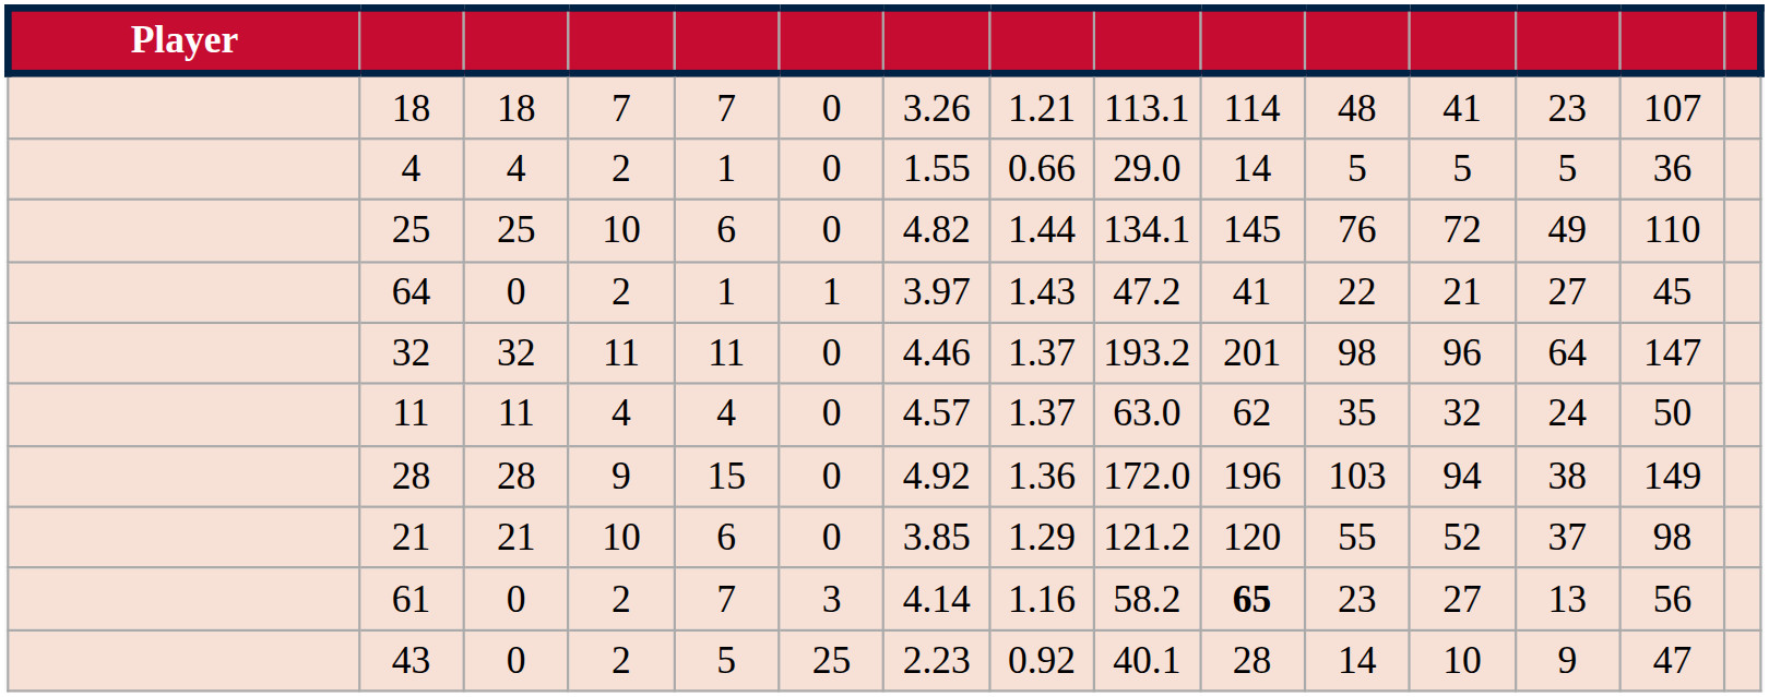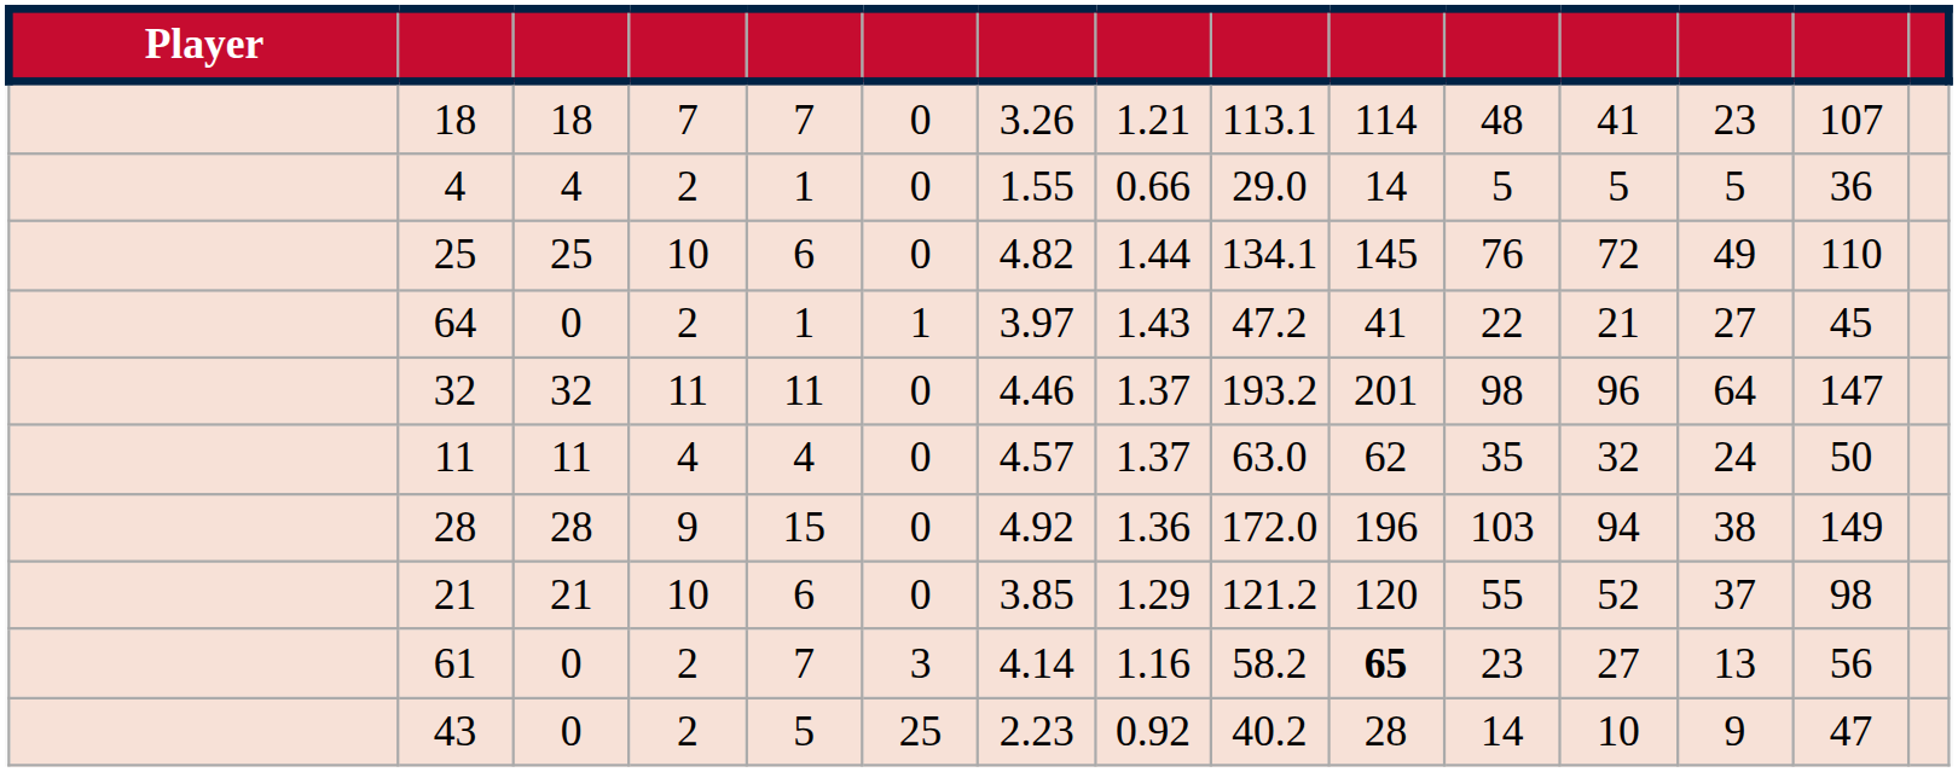 <table class="wikitable sortable">
 <tr>
 <th style="background:#c60c30; width:20%; color:#fff; border-top: 3px solid #024; border-bottom: 3px solid #024; border-left: 3px solid #024;">Player</th>
 <th style="background:#c60c30; width:6%; color:#fff; border-top: 3px solid #024; border-bottom: 3px solid #024;"></th>
 <th style="background:#c60c30; width:6%; color:#fff; border-top: 3px solid #024; border-bottom: 3px solid #024;"></th>
 <th style="background:#c60c30; width:6%; color:#fff; border-top: 3px solid #024; border-bottom: 3px solid #024;"></th>
 <th style="background:#c60c30; width:6%; color:#fff; border-top: 3px solid #024; border-bottom: 3px solid #024;"></th>
 <th style="background:#c60c30; width:6%; color:#fff; border-top: 3px solid #024; border-bottom: 3px solid #024;"></th>
 <th style="background:#c60c30; width:6%; color:#fff; border-top: 3px solid #024; border-bottom: 3px solid #024;"></th>
 <th style="background:#c60c30; width:6%; color:#fff; border-top: 3px solid #024; border-bottom: 3px solid #024;"></th>
 <th style="background:#c60c30; width:6%; color:#fff; border-top: 3px solid #024; border-bottom: 3px solid #024;"></th>
 <th style="background:#c60c30; width:6%; color:#fff; border-top: 3px solid #024; border-bottom: 3px solid #024;"></th>
 <th style="background:#c60c30; width:6%; color:#fff; border-top: 3px solid #024; border-bottom: 3px solid #024;"></th>
 <th style="background:#c60c30; width:6%; color:#fff; border-top: 3px solid #024; border-bottom: 3px solid #024;"></th>
 <th style="background:#c60c30; width:6%; color:#fff; border-top: 3px solid #024; border-bottom: 3px solid #024;"></th>
 <th style="background:#c60c30; width:6%; color:#fff; border-top: 3px solid #024; border-bottom: 3px solid #024;"></th>
 <th style="background:#c60c30; width:6%; color:#fff; border-top: 3px solid #024; border-bottom: 3px solid #024; border-right: 3px solid #024;"></th>
 </tr>
 <tr style="text-align:center; background:#f7e1d7;">
 <td></td>
 <td>18</td>
 <td>18</td>
 <td>7</td>
 <td>7</td>
 <td>0</td>
 <td>3.26</td>
 <td>1.21</td>
 <td>113.1</td>
 <td>114</td>
 <td>48</td>
 <td>41</td>
 <td>23</td>
 <td>107</td>
 <td></td>
 </tr>
 <tr style="text-align:center; background:#f7e1d7;">
 <td></td>
 <td>4</td>
 <td>4</td>
 <td>2</td>
 <td>1</td>
 <td>0</td>
 <td>1.55</td>
 <td>0.66</td>
 <td>29.0</td>
 <td>14</td>
 <td>5</td>
 <td>5</td>
 <td>5</td>
 <td>36</td>
 <td></td>
 </tr>
 <tr style="text-align:center; background:#f7e1d7;">
 <td></td>
 <td>25</td>
 <td>25</td>
 <td>10</td>
 <td>6</td>
 <td>0</td>
 <td>4.82</td>
 <td>1.44</td>
 <td>134.1</td>
 <td>145</td>
 <td>76</td>
 <td>72</td>
 <td>49</td>
 <td>110</td>
 <td></td>
 </tr>
 <tr style="text-align:center; background:#f7e1d7;">
 <td></td>
 <td>64</td>
 <td>0</td>
 <td>2</td>
 <td>1</td>
 <td>1</td>
 <td>3.97</td>
 <td>1.43</td>
 <td>47.2</td>
 <td>41</td>
 <td>22</td>
 <td>21</td>
 <td>27</td>
 <td>45</td>
 <td></td>
 </tr>
 <tr style="text-align:center; background:#f7e1d7;">
 <td></td>
 <td>32</td>
 <td>32</td>
 <td>11</td>
 <td>11</td>
 <td>0</td>
 <td>4.46</td>
 <td>1.37</td>
 <td>193.2</td>
 <td>201</td>
 <td>98</td>
 <td>96</td>
 <td>64</td>
 <td>147</td>
 <td></td>
 </tr>
 <tr style="text-align:center; background:#f7e1d7;">
 <td></td>
 <td>11</td>
 <td>11</td>
 <td>4</td>
 <td>4</td>
 <td>0</td>
 <td>4.57</td>
 <td>1.37</td>
 <td>63.0</td>
 <td>62</td>
 <td>35</td>
 <td>32</td>
 <td>24</td>
 <td>50</td>
 <td></td>
 </tr>
 <tr style="text-align:center; background:#f7e1d7;">
 <td></td>
 <td>28</td>
 <td>28</td>
 <td>9</td>
 <td>15</td>
 <td>0</td>
 <td>4.92</td>
 <td>1.36</td>
 <td>172.0</td>
 <td>196</td>
 <td>103</td>
 <td>94</td>
 <td>38</td>
 <td>149</td>
 <td></td>
 </tr>
 <tr style="text-align:center; background:#f7e1d7;">
 <td></td>
 <td>21</td>
 <td>21</td>
 <td>10</td>
 <td>6</td>
 <td>0</td>
 <td>3.85</td>
 <td>1.29</td>
 <td>121.2</td>
 <td>120</td>
 <td>55</td>
 <td>52</td>
 <td>37</td>
 <td>98</td>
 <td></td>
 </tr>
 <tr style="text-align:center; background:#f7e1d7;">
 <td></td>
 <td>61</td>
 <td>0</td>
 <td>2</td>
 <td>7</td>
 <td>3</td>
 <td>4.14</td>
 <td>1.16</td>
 <td>58.2</td>
 <td><strong>65</strong></td>
 <td>23</td>
 <td>27</td>
 <td>13</td>
 <td>56</td>
 <td></td>
 </tr>
 <tr style="text-align:center; background:#f7e1d7;">
 <td></td>
 <td>43</td>
 <td>0</td>
 <td>2</td>
 <td>5</td>
 <td>25</td>
 <td>2.23</td>
 <td>0.92</td>
-<td>40.1</td>
+<td>40.2</td>
 <td>28</td>
 <td>14</td>
 <td>10</td>
 <td>9</td>
 <td>47</td>
 <td></td>
 </tr>
 </table>
